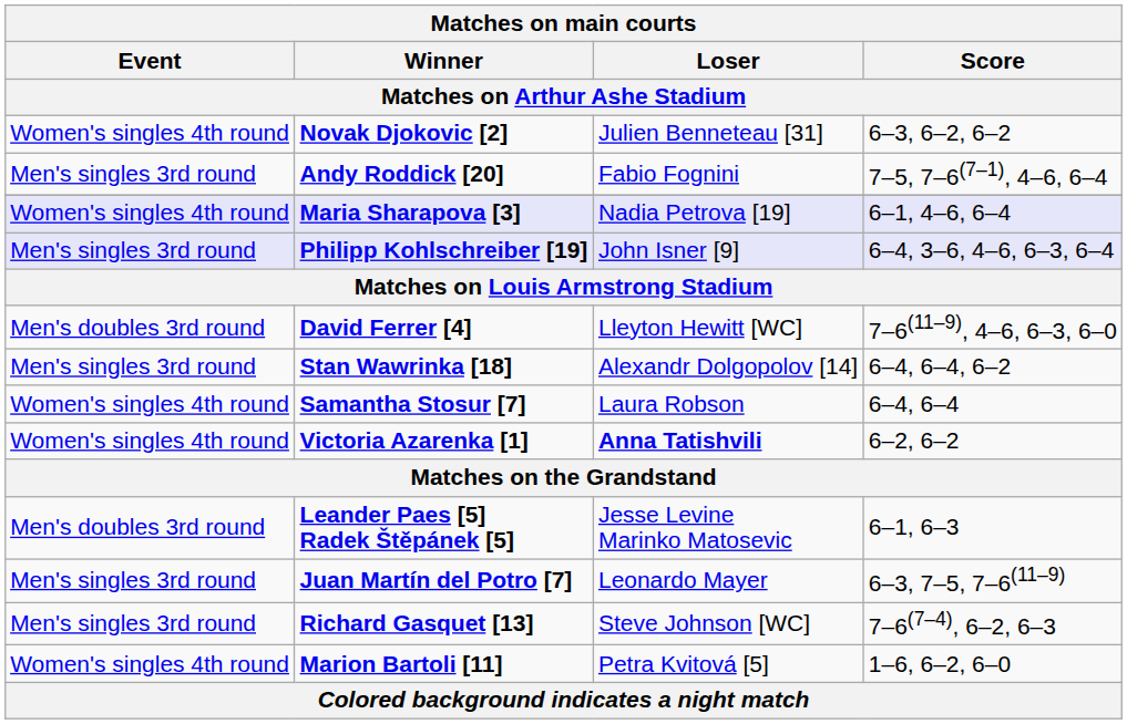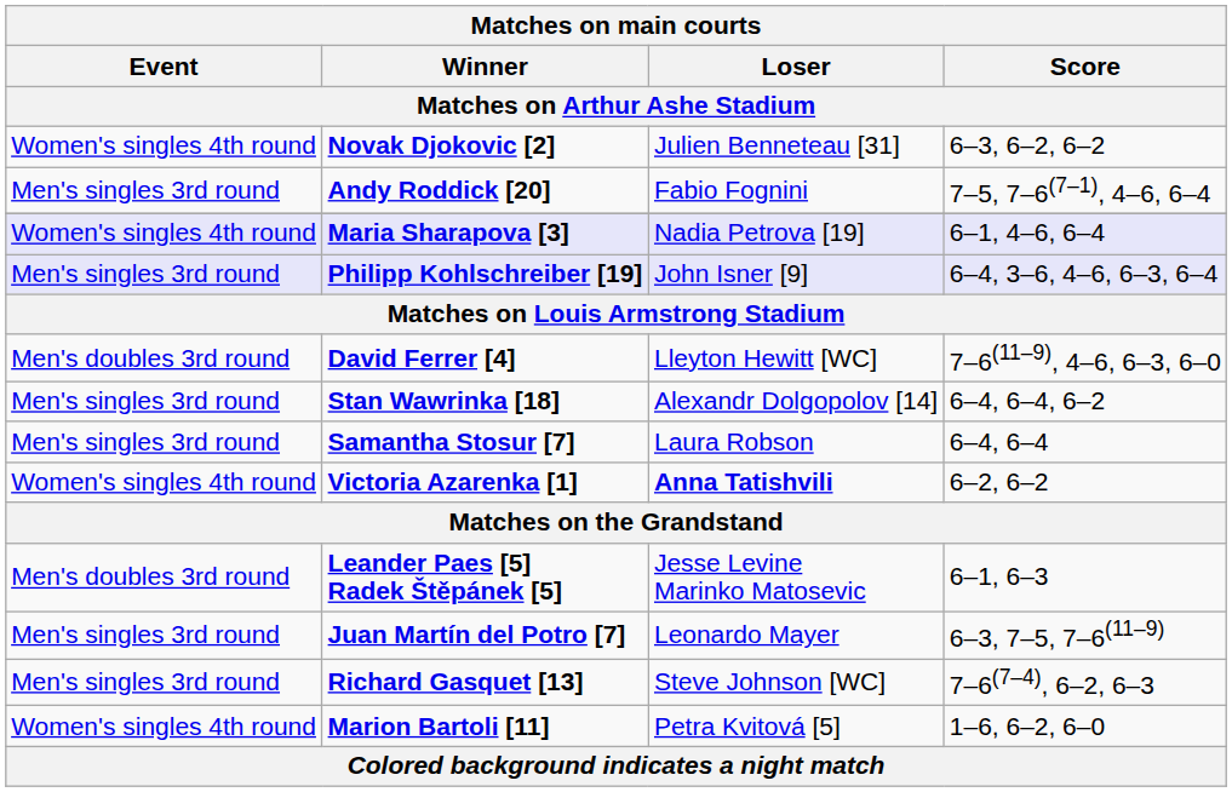 <table class="wikitable collapsible uncollapsed" style=margin:auto>
 <tr>
 <th colspan=4><strong>Matches on main courts</strong></th>
 </tr>
 <tr>
 <th>Event</th>
 <th>Winner</th>
 <th>Loser</th>
 <th>Score</th>
 </tr>
 <tr>
 <th colspan=4><strong>Matches on <a href='#'>Arthur Ashe Stadium</a></strong></th>
 </tr>
 <tr>
 <td><a href='#'>Women's singles 4th round</a></td>
 <td> <strong><a href='#'>Novak Djokovic</a> [2]</strong></td>
 <td> <a href='#'>Julien Benneteau</a> [31]</td>
 <td>6–3, 6–2, 6–2</td>
 </tr>
 <tr>
 <td><a href='#'>Men's singles 3rd round</a></td>
 <td> <strong><a href='#'>Andy Roddick</a> [20]</strong></td>
 <td> <a href='#'>Fabio Fognini</a></td>
 <td>7–5, 7–6<sup>(7–1)</sup>, 4–6, 6–4</td>
 </tr>
 <tr>
 </tr>
 <tr bgcolor=lavender>
 <td><a href='#'>Women's singles 4th round</a></td>
 <td> <strong><a href='#'>Maria Sharapova</a> [3]</strong></td>
 <td> <a href='#'>Nadia Petrova</a> [19]</td>
 <td>6–1, 4–6, 6–4</td>
 </tr>
 <tr bgcolor=lavender>
 <td><a href='#'>Men's singles 3rd round</a></td>
 <td> <strong><a href='#'>Philipp Kohlschreiber</a> [19]</strong></td>
 <td> <a href='#'>John Isner</a> [9]</td>
 <td>6–4, 3–6, 4–6, 6–3, 6–4</td>
 </tr>
 <tr>
 <th colspan=4><strong>Matches on <a href='#'>Louis Armstrong Stadium</a></strong></th>
 </tr>
 <tr>
 <td><a href='#'>Men's doubles 3rd round</a></td>
 <td> <strong><a href='#'>David Ferrer</a> [4]</strong></td>
 <td> <a href='#'>Lleyton Hewitt</a> [WC]</td>
 <td>7–6<sup>(11–9)</sup>, 4–6, 6–3, 6–0</td>
 </tr>
 <tr>
 <td><a href='#'>Men's singles 3rd round</a></td>
 <td> <strong><a href='#'>Stan Wawrinka</a> [18]</strong></td>
 <td> <a href='#'>Alexandr Dolgopolov</a> [14]</td>
 <td>6–4, 6–4, 6–2</td>
 </tr>
 <tr>
-<td><a href='#'>Women's singles 4th round</a></td>
+<td><a href='#'>Men's singles 3rd round</a></td>
 <td> <strong><a href='#'>Samantha Stosur</a> [7]</strong></td>
 <td> <a href='#'>Laura Robson</a></td>
 <td>6–4, 6–4</td>
 </tr>
 <tr>
 <td><a href='#'>Women's singles 4th round</a></td>
 <td> <strong><a href='#'>Victoria Azarenka</a> [1]</strong></td>
 <td><strong> <a href='#'>Anna Tatishvili</a></strong></td>
 <td>6–2, 6–2</td>
 </tr>
 <tr>
 <th colspan=4><strong>Matches on the Grandstand</strong></th>
 </tr>
 <tr>
 <td><a href='#'>Men's doubles 3rd round</a></td>
 <td> <strong><a href='#'>Leander Paes</a> [5]<br> <a href='#'>Radek Štěpánek</a> [5]</strong></td>
 <td> <a href='#'>Jesse Levine</a><br> <a href='#'>Marinko Matosevic</a></td>
 <td>6–1, 6–3</td>
 </tr>
 <tr>
 <td><a href='#'>Men's singles 3rd round</a></td>
 <td> <strong><a href='#'>Juan Martín del Potro</a> [7]</strong></td>
 <td> <a href='#'>Leonardo Mayer</a></td>
 <td>6–3, 7–5, 7–6<sup>(11–9)</sup></td>
 </tr>
 <tr>
 <td><a href='#'>Men's singles 3rd round</a></td>
 <td> <strong><a href='#'>Richard Gasquet</a> [13]</strong></td>
 <td> <a href='#'>Steve Johnson</a> [WC]</td>
 <td>7–6<sup>(7–4)</sup>, 6–2, 6–3</td>
 </tr>
 <tr>
 <td><a href='#'>Women's singles 4th round</a></td>
 <td> <strong><a href='#'>Marion Bartoli</a> [11]</strong></td>
 <td> <a href='#'>Petra Kvitová</a> [5]</td>
 <td>1–6, 6–2, 6–0</td>
 </tr>
 <tr>
 <th colspan=4><em>Colored background indicates a night match</em></th>
 </tr>
 </table>
